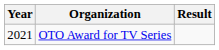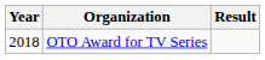 <table class="wikitable">
 <tr>
 <th>Year</th>
 <th>Organization</th>
 <th>Result</th>
 </tr>
 <tr>
-<td rowspan=1>2021</td>
+<td rowspan=1>2018</td>
 <td rowspan=1><a href='#'>OTO Award for TV Series</a></td>
 <td></td>
 </tr>
 </table>
